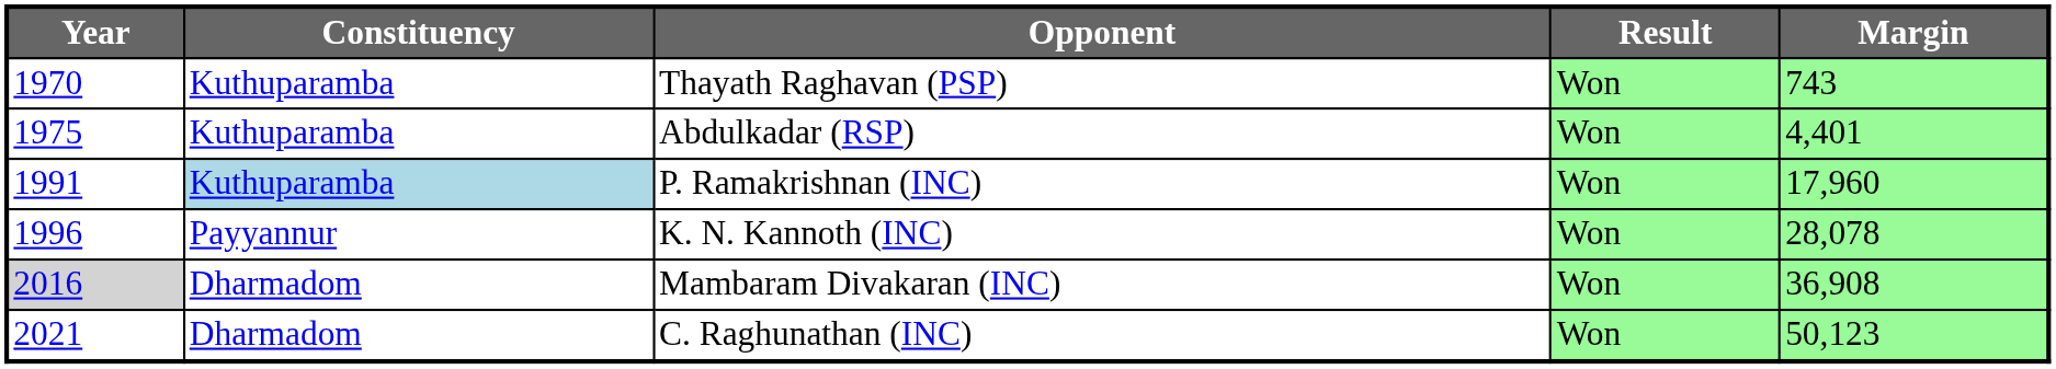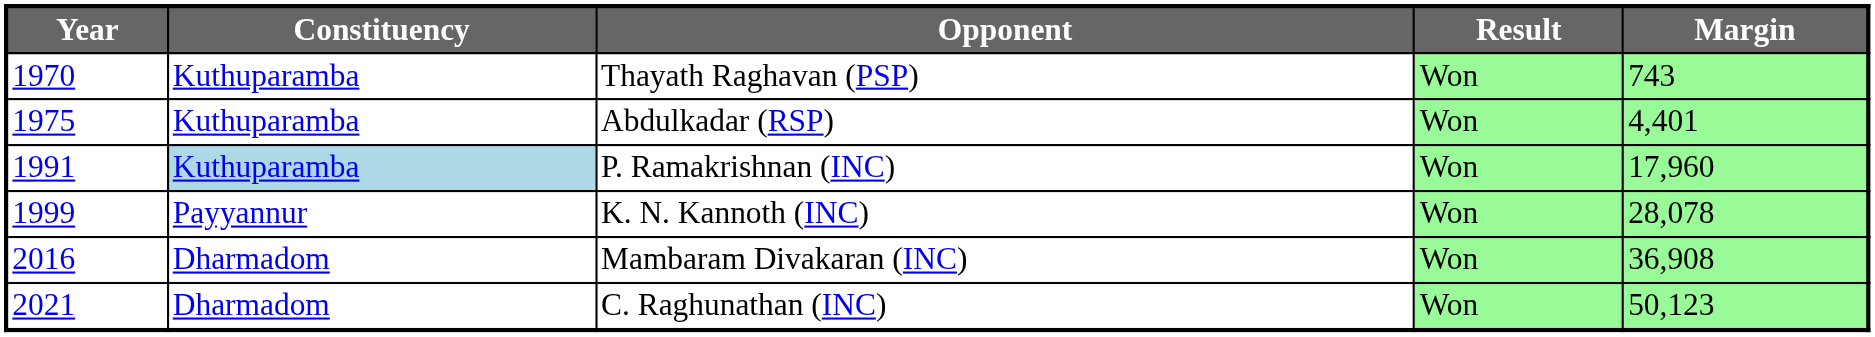 <table cellpadding="2" cellspacing="0" border="1"  style="width:45%; border-collapse:collapse; border:2px #000 solid; font-size:94%;">
 <tr>
 <th style="background:#666; color:white;">Year</th>
 <th style="background:#666; color:white;">Constituency</th>
 <th style="background:#666; color:white;">Opponent</th>
 <th style="background:#666; color:white;">Result</th>
 <th style="background:#666; color:white;">Margin</th>
 </tr>
 <tr>
 <td><a href='#'>1970</a></td>
 <td><a href='#'>Kuthuparamba</a></td>
 <td>Thayath Raghavan (<a href='#'>PSP</a>)</td>
 <td style="background: #98FB98;">Won</td>
 <td style="background: #98FB98;">743</td>
 </tr>
 <tr>
 <td><a href='#'>1975</a></td>
 <td><a href='#'>Kuthuparamba</a></td>
 <td>Abdulkadar (<a href='#'>RSP</a>)</td>
 <td style="background: #98FB98;">Won</td>
 <td style="background: #98FB98;">4,401</td>
 </tr>
 <tr>
 <td><a href='#'>1991</a></td>
 <td style="background: lightblue;"><a href='#'>Kuthuparamba</a></td>
 <td>P. Ramakrishnan (<a href='#'>INC</a>)</td>
 <td style="background: #98FB98;">Won</td>
 <td style="background: #98FB98;">17,960</td>
 </tr>
 <tr>
-<td><a href='#'>1996</a></td>
+<td><a href='#'>1999</a></td>
 <td><a href='#'>Payyannur</a></td>
 <td>K. N. Kannoth (<a href='#'>INC</a>)</td>
 <td style="background: #98FB98;">Won</td>
 <td style="background: #98FB98;">28,078</td>
 </tr>
 <tr>
-<td style="background: lightgrey;"><a href='#'>2016</a></td>
+<td><a href='#'>2016</a></td>
 <td><a href='#'>Dharmadom</a></td>
 <td>Mambaram Divakaran (<a href='#'>INC</a>)</td>
 <td style="background: #98FB98;">Won</td>
 <td style="background: #98FB98;">36,908</td>
 </tr>
 <tr>
 <td><a href='#'>2021</a></td>
 <td><a href='#'>Dharmadom</a></td>
 <td>C. Raghunathan (<a href='#'>INC</a>)</td>
 <td style="background: #98FB98;">Won</td>
 <td style="background: #98FB98;">50,123</td>
 </tr>
 </table>
